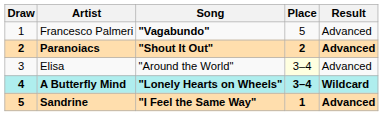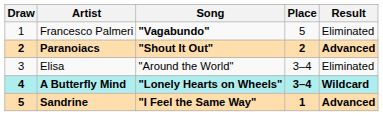 <table class="sortable wikitable" style="margin: 1em auto 1em auto; text-align:center;">
 <tr>
 <th>Draw</th>
 <th>Artist</th>
 <th>Song</th>
 <th>Place</th>
 <th>Result</th>
 </tr>
 <tr>
 <td>1</td>
 <td align="left">Francesco Palmeri</td>
 <td align="left"><strong>"Vagabundo"</strong></td>
 <td>5</td>
-<td align="left">Advanced</td>
+<td align="left">Eliminated</td>
 </tr>
 <tr style="font-weight:bold; background:navajowhite;">
 <td>2</td>
 <td align="left">Paranoiacs</td>
 <td align="left">"Shout It Out"</td>
 <td>2</td>
 <td align="left">Advanced</td>
 </tr>
 <tr>
 <td>3</td>
 <td align="left">Elisa</td>
 <td align="left">"Around the World"</td>
-<td style="background: lightyellow;">3–4</td>
-<td align="left">Advanced</td>
+<td>3–4</td>
+<td align="left">Eliminated</td>
 </tr>
 <tr style="font-weight:bold; background:paleturquoise;">
 <td>4</td>
 <td align="left">A Butterfly Mind</td>
 <td align="left">"Lonely Hearts on Wheels"</td>
 <td>3–4</td>
 <td align="left">Wildcard</td>
 </tr>
 <tr style="font-weight:bold; background:navajowhite;">
 <td>5</td>
 <td align="left">Sandrine</td>
 <td align="left">"I Feel the Same Way"</td>
 <td>1</td>
 <td align="left">Advanced</td>
 </tr>
 </table>
